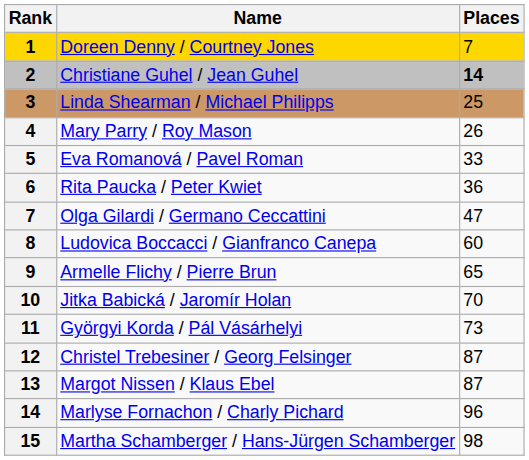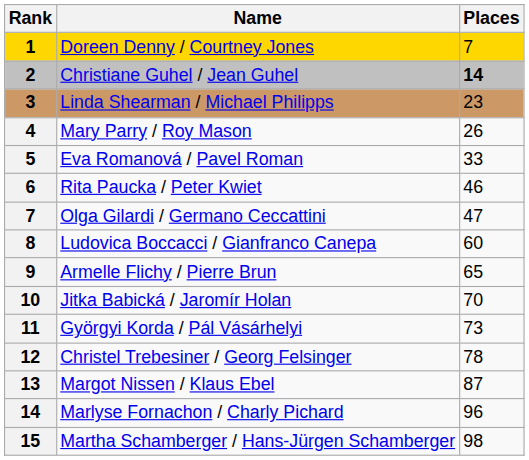 <table class="wikitable">
 <tr>
 <th>Rank</th>
 <th>Name</th>
 <th>Places</th>
 </tr>
 <tr bgcolor="gold">
 <td align="center"><strong>1</strong></td>
 <td> <a href='#'>Doreen Denny</a> / <a href='#'>Courtney Jones</a></td>
 <td>7</td>
 </tr>
 <tr bgcolor="silver">
 <td align="center"><strong>2</strong></td>
 <td> <a href='#'>Christiane Guhel</a> / <a href='#'>Jean Guhel</a></td>
 <td><strong>14</strong></td>
 </tr>
 <tr bgcolor="cc9966">
 <td align="center"><strong>3</strong></td>
 <td> <a href='#'>Linda Shearman</a> / <a href='#'>Michael Philipps</a></td>
-<td>25</td>
+<td>23</td>
 </tr>
 <tr>
 <th>4</th>
 <td> <a href='#'>Mary Parry</a> / <a href='#'>Roy Mason</a></td>
 <td>26</td>
 </tr>
 <tr>
 <th>5</th>
 <td> <a href='#'>Eva Romanová</a> / <a href='#'>Pavel Roman</a></td>
 <td>33</td>
 </tr>
 <tr>
 <th>6</th>
 <td> <a href='#'>Rita Paucka</a> / <a href='#'>Peter Kwiet</a></td>
-<td>36</td>
+<td>46</td>
 </tr>
 <tr>
 <th>7</th>
 <td> <a href='#'>Olga Gilardi</a> / <a href='#'>Germano Ceccattini</a></td>
 <td>47</td>
 </tr>
 <tr>
 <th>8</th>
 <td> <a href='#'>Ludovica Boccacci</a> / <a href='#'>Gianfranco Canepa</a></td>
 <td>60</td>
 </tr>
 <tr>
 <th>9</th>
 <td> <a href='#'>Armelle Flichy</a> / <a href='#'>Pierre Brun</a></td>
 <td>65</td>
 </tr>
 <tr>
 <th>10</th>
 <td> <a href='#'>Jitka Babická</a> / <a href='#'>Jaromír Holan</a></td>
 <td>70</td>
 </tr>
 <tr>
 <th>11</th>
 <td> <a href='#'>Györgyi Korda</a> / <a href='#'>Pál Vásárhelyi</a></td>
 <td>73</td>
 </tr>
 <tr>
 <th>12</th>
 <td> <a href='#'>Christel Trebesiner</a> / <a href='#'>Georg Felsinger</a></td>
-<td>87</td>
+<td>78</td>
 </tr>
 <tr>
 <th>13</th>
 <td> <a href='#'>Margot Nissen</a> / <a href='#'>Klaus Ebel</a></td>
 <td>87</td>
 </tr>
 <tr>
 <th>14</th>
 <td> <a href='#'>Marlyse Fornachon</a> / <a href='#'>Charly Pichard</a></td>
 <td>96</td>
 </tr>
 <tr>
 <th>15</th>
 <td> <a href='#'>Martha Schamberger</a> / <a href='#'>Hans-Jürgen Schamberger</a></td>
 <td>98</td>
 </tr>
 </table>
